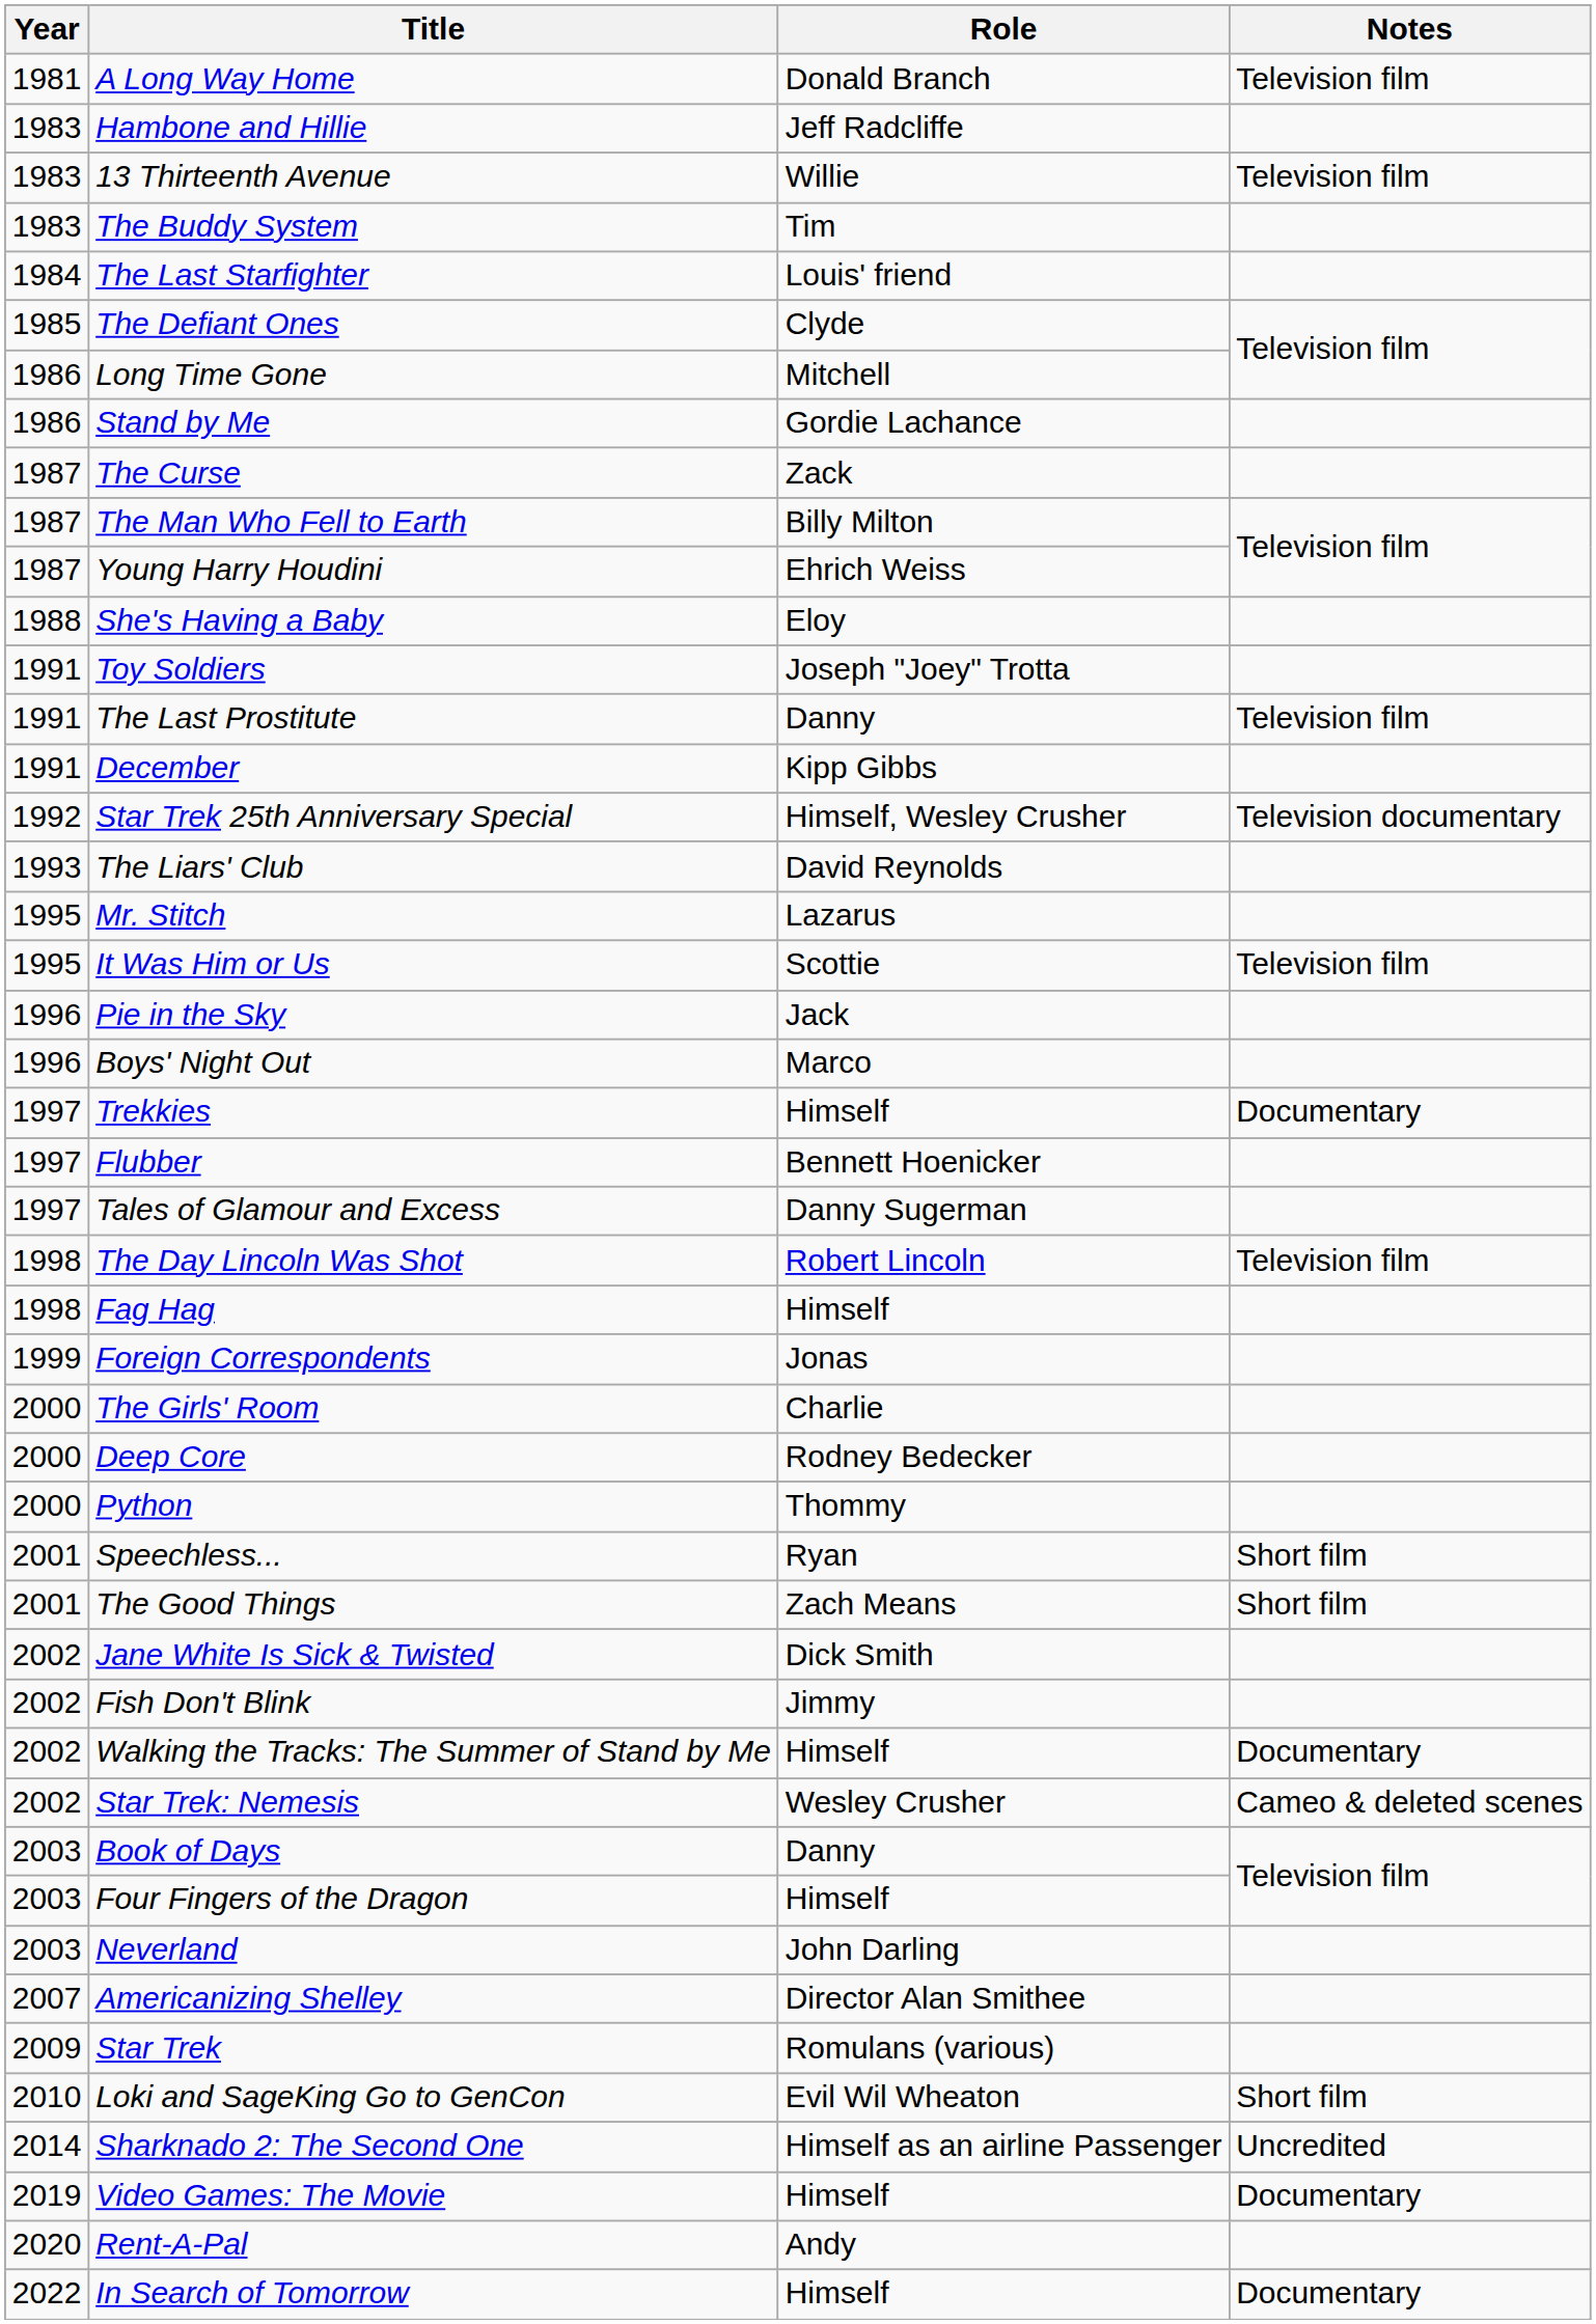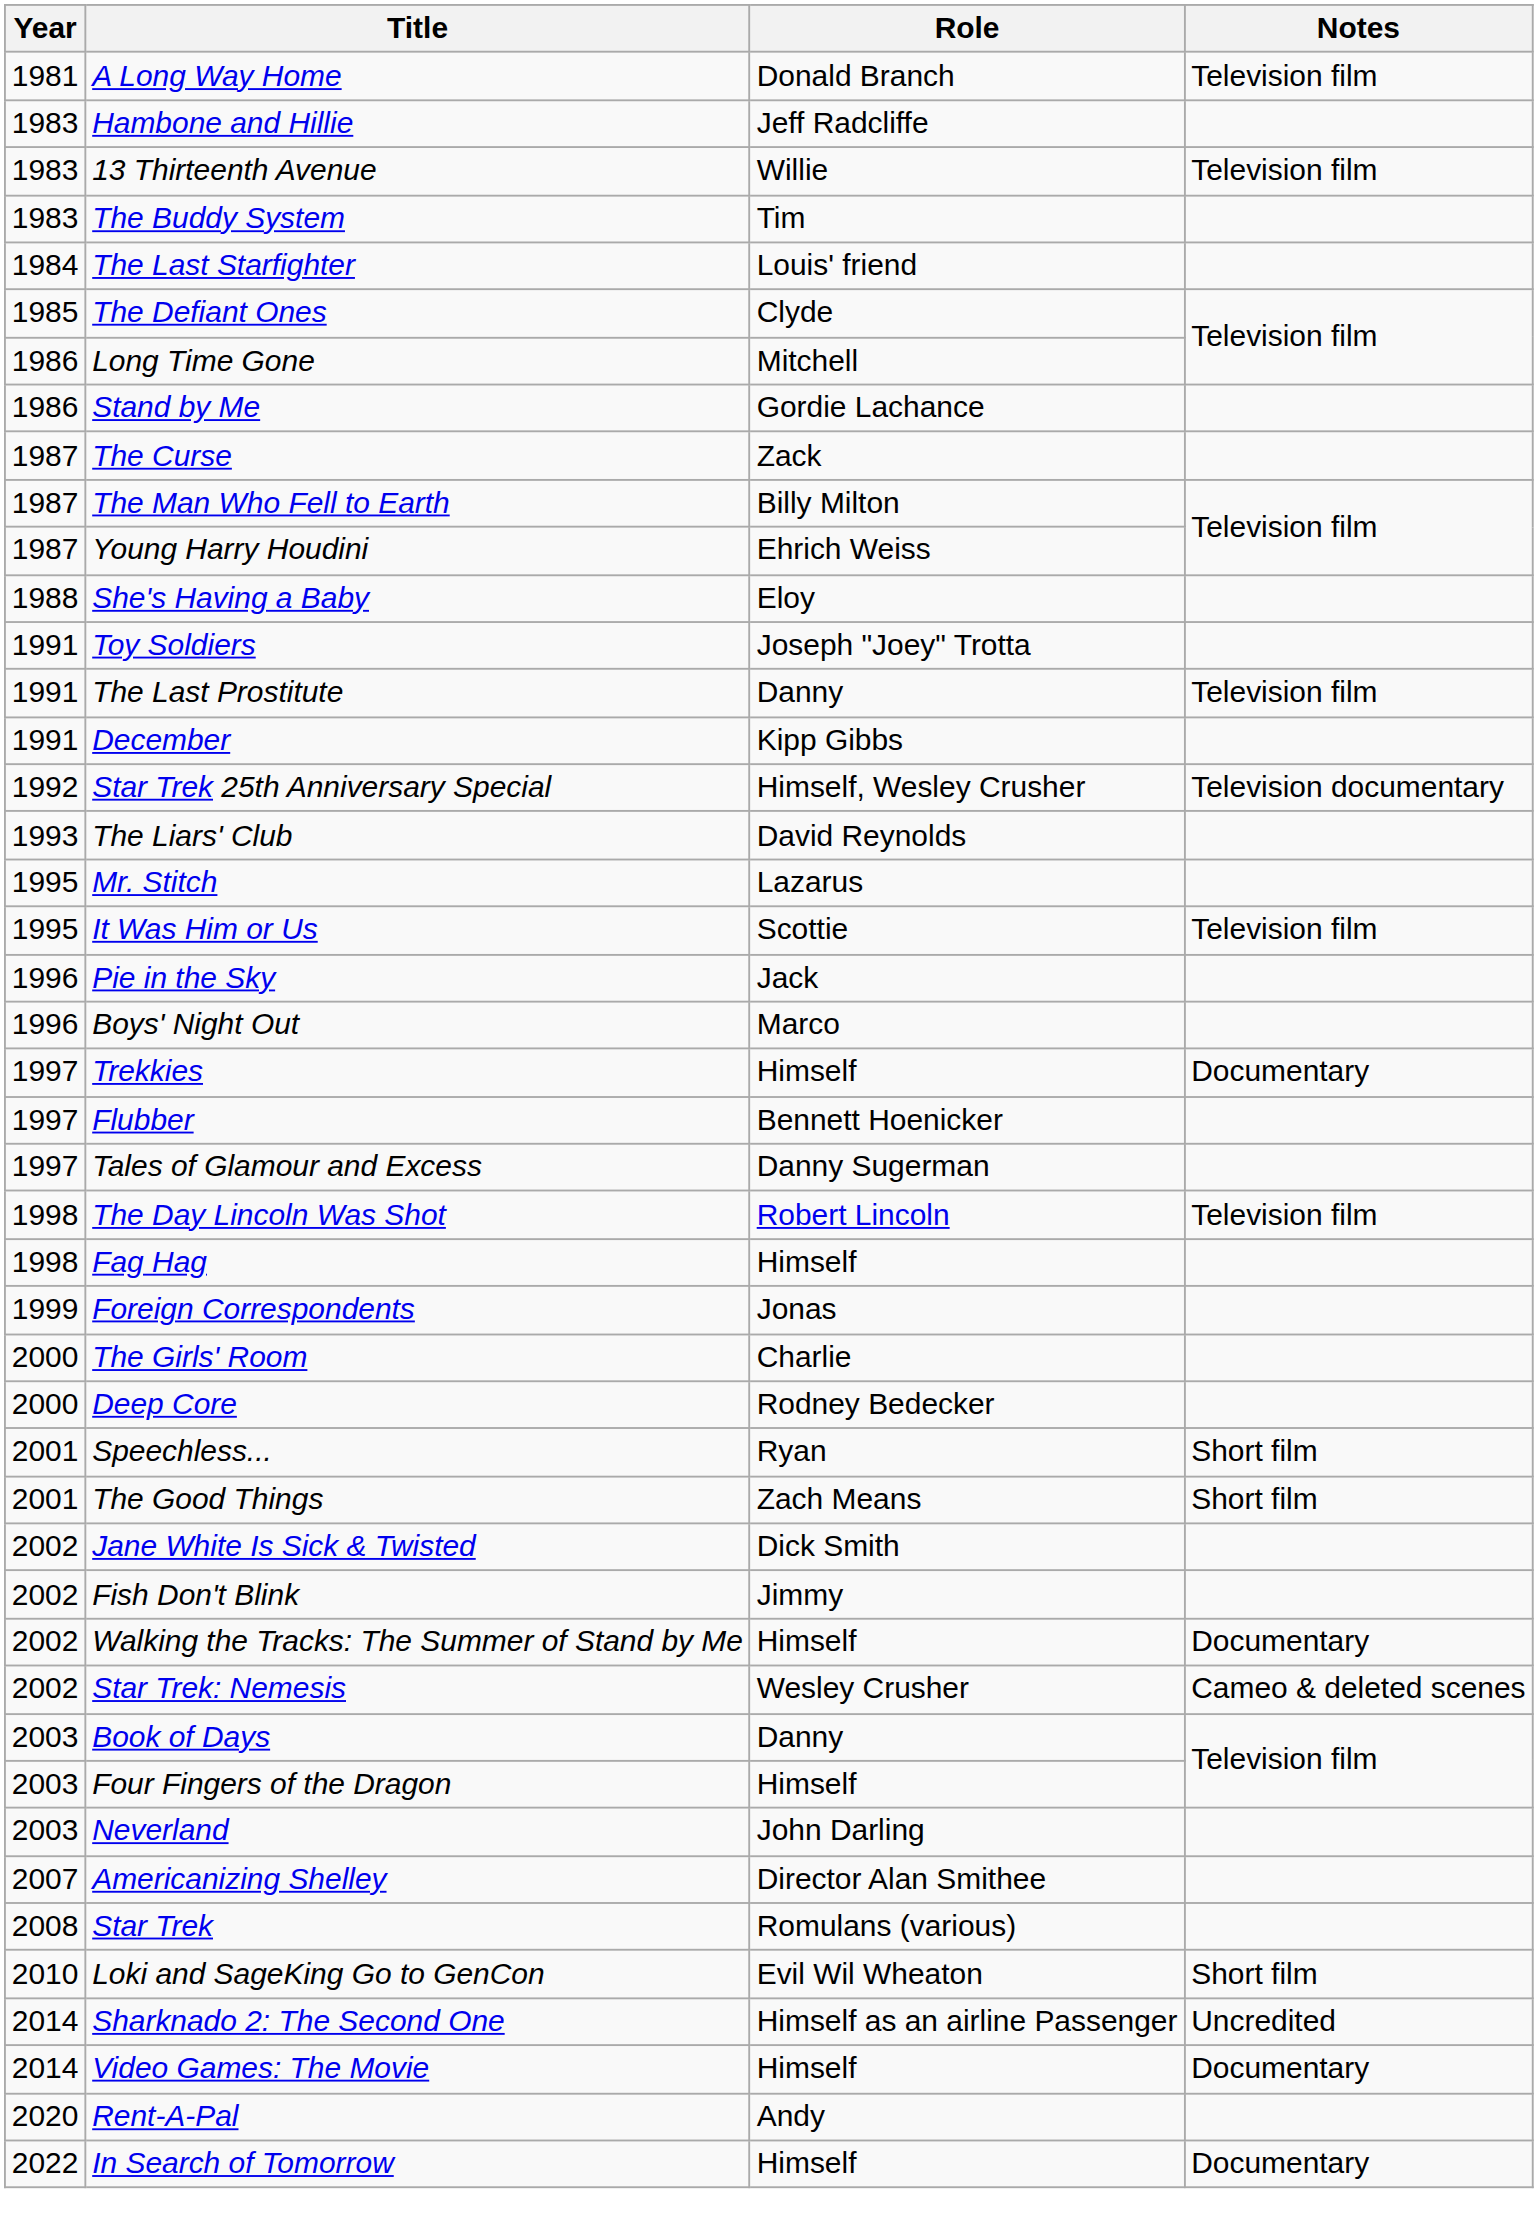 <table class="wikitable sortable plainrowheaders">
 <tr>
 <th>Year</th>
 <th>Title</th>
 <th>Role</th>
 <th class="unsortable">Notes</th>
 </tr>
 <tr>
 <td>1981</td>
 <td><em><a href='#'>A Long Way Home</a></em></td>
 <td>Donald Branch</td>
 <td>Television film</td>
 </tr>
 <tr>
 <td>1983</td>
 <td><em><a href='#'>Hambone and Hillie</a></em></td>
 <td>Jeff Radcliffe</td>
 <td></td>
 </tr>
 <tr>
 <td>1983</td>
 <td><em>13 Thirteenth Avenue</em></td>
 <td>Willie</td>
 <td>Television film</td>
 </tr>
 <tr>
 <td>1983</td>
 <td><em><a href='#'>The Buddy System</a></em></td>
 <td>Tim</td>
 <td></td>
 </tr>
 <tr>
 <td>1984</td>
 <td><em><a href='#'>The Last Starfighter</a></em></td>
 <td>Louis' friend</td>
 <td></td>
 </tr>
 <tr>
 <td>1985</td>
 <td><em><a href='#'>The Defiant Ones</a></em></td>
 <td>Clyde</td>
 <td rowspan="2">Television film</td>
 </tr>
 <tr>
 <td>1986</td>
 <td><em>Long Time Gone</em></td>
 <td>Mitchell</td>
 </tr>
 <tr>
 <td>1986</td>
 <td><em><a href='#'>Stand by Me</a></em></td>
 <td>Gordie Lachance</td>
 <td></td>
 </tr>
 <tr>
 <td>1987</td>
 <td><em><a href='#'>The Curse</a></em></td>
 <td>Zack</td>
 <td></td>
 </tr>
 <tr>
 <td>1987</td>
 <td><em><a href='#'>The Man Who Fell to Earth</a></em></td>
 <td>Billy Milton</td>
 <td rowspan="2">Television film</td>
 </tr>
 <tr>
 <td>1987</td>
 <td><em>Young Harry Houdini</em></td>
 <td>Ehrich Weiss</td>
 </tr>
 <tr>
 <td>1988</td>
 <td><em><a href='#'>She's Having a Baby</a></em></td>
 <td>Eloy</td>
 <td></td>
 </tr>
 <tr>
 <td>1991</td>
 <td><em><a href='#'>Toy Soldiers</a></em></td>
 <td>Joseph "Joey" Trotta</td>
 <td></td>
 </tr>
 <tr>
 <td>1991</td>
 <td><em>The Last Prostitute</em></td>
 <td>Danny</td>
 <td>Television film</td>
 </tr>
 <tr>
 <td>1991</td>
 <td><em><a href='#'>December</a></em></td>
 <td>Kipp Gibbs</td>
 <td></td>
 </tr>
 <tr>
 <td>1992</td>
 <td><em><a href='#'>Star Trek</a> 25th Anniversary Special</em></td>
 <td>Himself, Wesley Crusher</td>
 <td>Television documentary</td>
 </tr>
 <tr>
 <td>1993</td>
 <td><em>The Liars' Club</em></td>
 <td>David Reynolds</td>
 <td></td>
 </tr>
 <tr>
 <td>1995</td>
 <td><em><a href='#'>Mr. Stitch</a></em></td>
 <td>Lazarus</td>
 <td></td>
 </tr>
 <tr>
 <td>1995</td>
 <td><em><a href='#'>It Was Him or Us</a></em></td>
 <td>Scottie</td>
 <td>Television film</td>
 </tr>
 <tr>
 <td>1996</td>
 <td><em><a href='#'>Pie in the Sky</a></em></td>
 <td>Jack</td>
 <td></td>
 </tr>
 <tr>
 <td>1996</td>
 <td><em>Boys' Night Out</em></td>
 <td>Marco</td>
 <td></td>
 </tr>
 <tr>
 <td>1997</td>
 <td><em><a href='#'>Trekkies</a></em></td>
 <td>Himself</td>
 <td>Documentary</td>
 </tr>
 <tr>
 <td>1997</td>
 <td><em><a href='#'>Flubber</a></em></td>
 <td>Bennett Hoenicker</td>
 <td></td>
 </tr>
 <tr>
 <td>1997</td>
 <td><em>Tales of Glamour and Excess</em></td>
 <td>Danny Sugerman</td>
 <td></td>
 </tr>
 <tr>
 <td>1998</td>
 <td><em><a href='#'>The Day Lincoln Was Shot</a></em></td>
 <td><a href='#'>Robert Lincoln</a></td>
 <td>Television film</td>
 </tr>
 <tr>
 <td>1998</td>
 <td><em><a href='#'>Fag Hag</a></em></td>
 <td>Himself</td>
 <td></td>
 </tr>
 <tr>
 <td>1999</td>
 <td><em><a href='#'>Foreign Correspondents</a></em></td>
 <td>Jonas</td>
 <td></td>
 </tr>
 <tr>
 <td>2000</td>
 <td><em><a href='#'>The Girls' Room</a></em></td>
 <td>Charlie</td>
 <td></td>
 </tr>
 <tr>
 <td>2000</td>
 <td><em><a href='#'>Deep Core</a></em></td>
 <td>Rodney Bedecker</td>
 <td></td>
 </tr>
 <tr>
-<td>2000</td>
-<td><em><a href='#'>Python</a></em></td>
-<td>Thommy</td>
-<td></td>
-</tr>
-<tr>
 <td>2001</td>
 <td><em>Speechless...</em></td>
 <td>Ryan</td>
 <td>Short film</td>
 </tr>
 <tr>
 <td>2001</td>
 <td><em>The Good Things</em></td>
 <td>Zach Means</td>
 <td>Short film</td>
 </tr>
 <tr>
 <td>2002</td>
 <td><em><a href='#'>Jane White Is Sick & Twisted</a></em></td>
 <td>Dick Smith</td>
 <td></td>
 </tr>
 <tr>
 <td>2002</td>
 <td><em>Fish Don't Blink</em></td>
 <td>Jimmy</td>
 <td></td>
 </tr>
 <tr>
 <td>2002</td>
 <td><em>Walking the Tracks: The Summer of Stand by Me</em></td>
 <td>Himself</td>
 <td>Documentary</td>
 </tr>
 <tr>
 <td>2002</td>
 <td><em><a href='#'>Star Trek: Nemesis</a></em></td>
 <td>Wesley Crusher</td>
 <td>Cameo & deleted scenes</td>
 </tr>
 <tr>
 <td>2003</td>
 <td><em><a href='#'>Book of Days</a></em></td>
 <td>Danny</td>
 <td rowspan="2">Television film</td>
 </tr>
 <tr>
 <td>2003</td>
 <td><em>Four Fingers of the Dragon</em></td>
 <td>Himself</td>
 </tr>
 <tr>
 <td>2003</td>
 <td><em><a href='#'>Neverland</a></em></td>
 <td>John Darling</td>
 <td></td>
 </tr>
 <tr>
 <td>2007</td>
 <td><em><a href='#'>Americanizing Shelley</a></em></td>
 <td>Director Alan Smithee</td>
 <td></td>
 </tr>
 <tr>
-<td>2009</td>
+<td>2008</td>
 <td><em><a href='#'>Star Trek</a></em></td>
 <td>Romulans (various)</td>
 <td></td>
 </tr>
 <tr>
 <td>2010</td>
 <td><em>Loki and SageKing Go to GenCon</em></td>
 <td>Evil Wil Wheaton</td>
 <td>Short film</td>
 </tr>
 <tr>
 <td>2014</td>
 <td><em><a href='#'>Sharknado 2: The Second One</a></em></td>
 <td>Himself as an airline Passenger</td>
 <td>Uncredited</td>
 </tr>
 <tr>
-<td>2019</td>
+<td>2014</td>
 <td><em><a href='#'>Video Games: The Movie</a></em></td>
 <td>Himself</td>
 <td>Documentary</td>
 </tr>
 <tr>
 <td>2020</td>
 <td><em><a href='#'>Rent-A-Pal</a></em></td>
 <td>Andy</td>
 <td></td>
 </tr>
 <tr>
 <td>2022</td>
 <td><em><a href='#'>In Search of Tomorrow</a></em></td>
 <td>Himself</td>
 <td>Documentary</td>
 </tr>
 </table>
